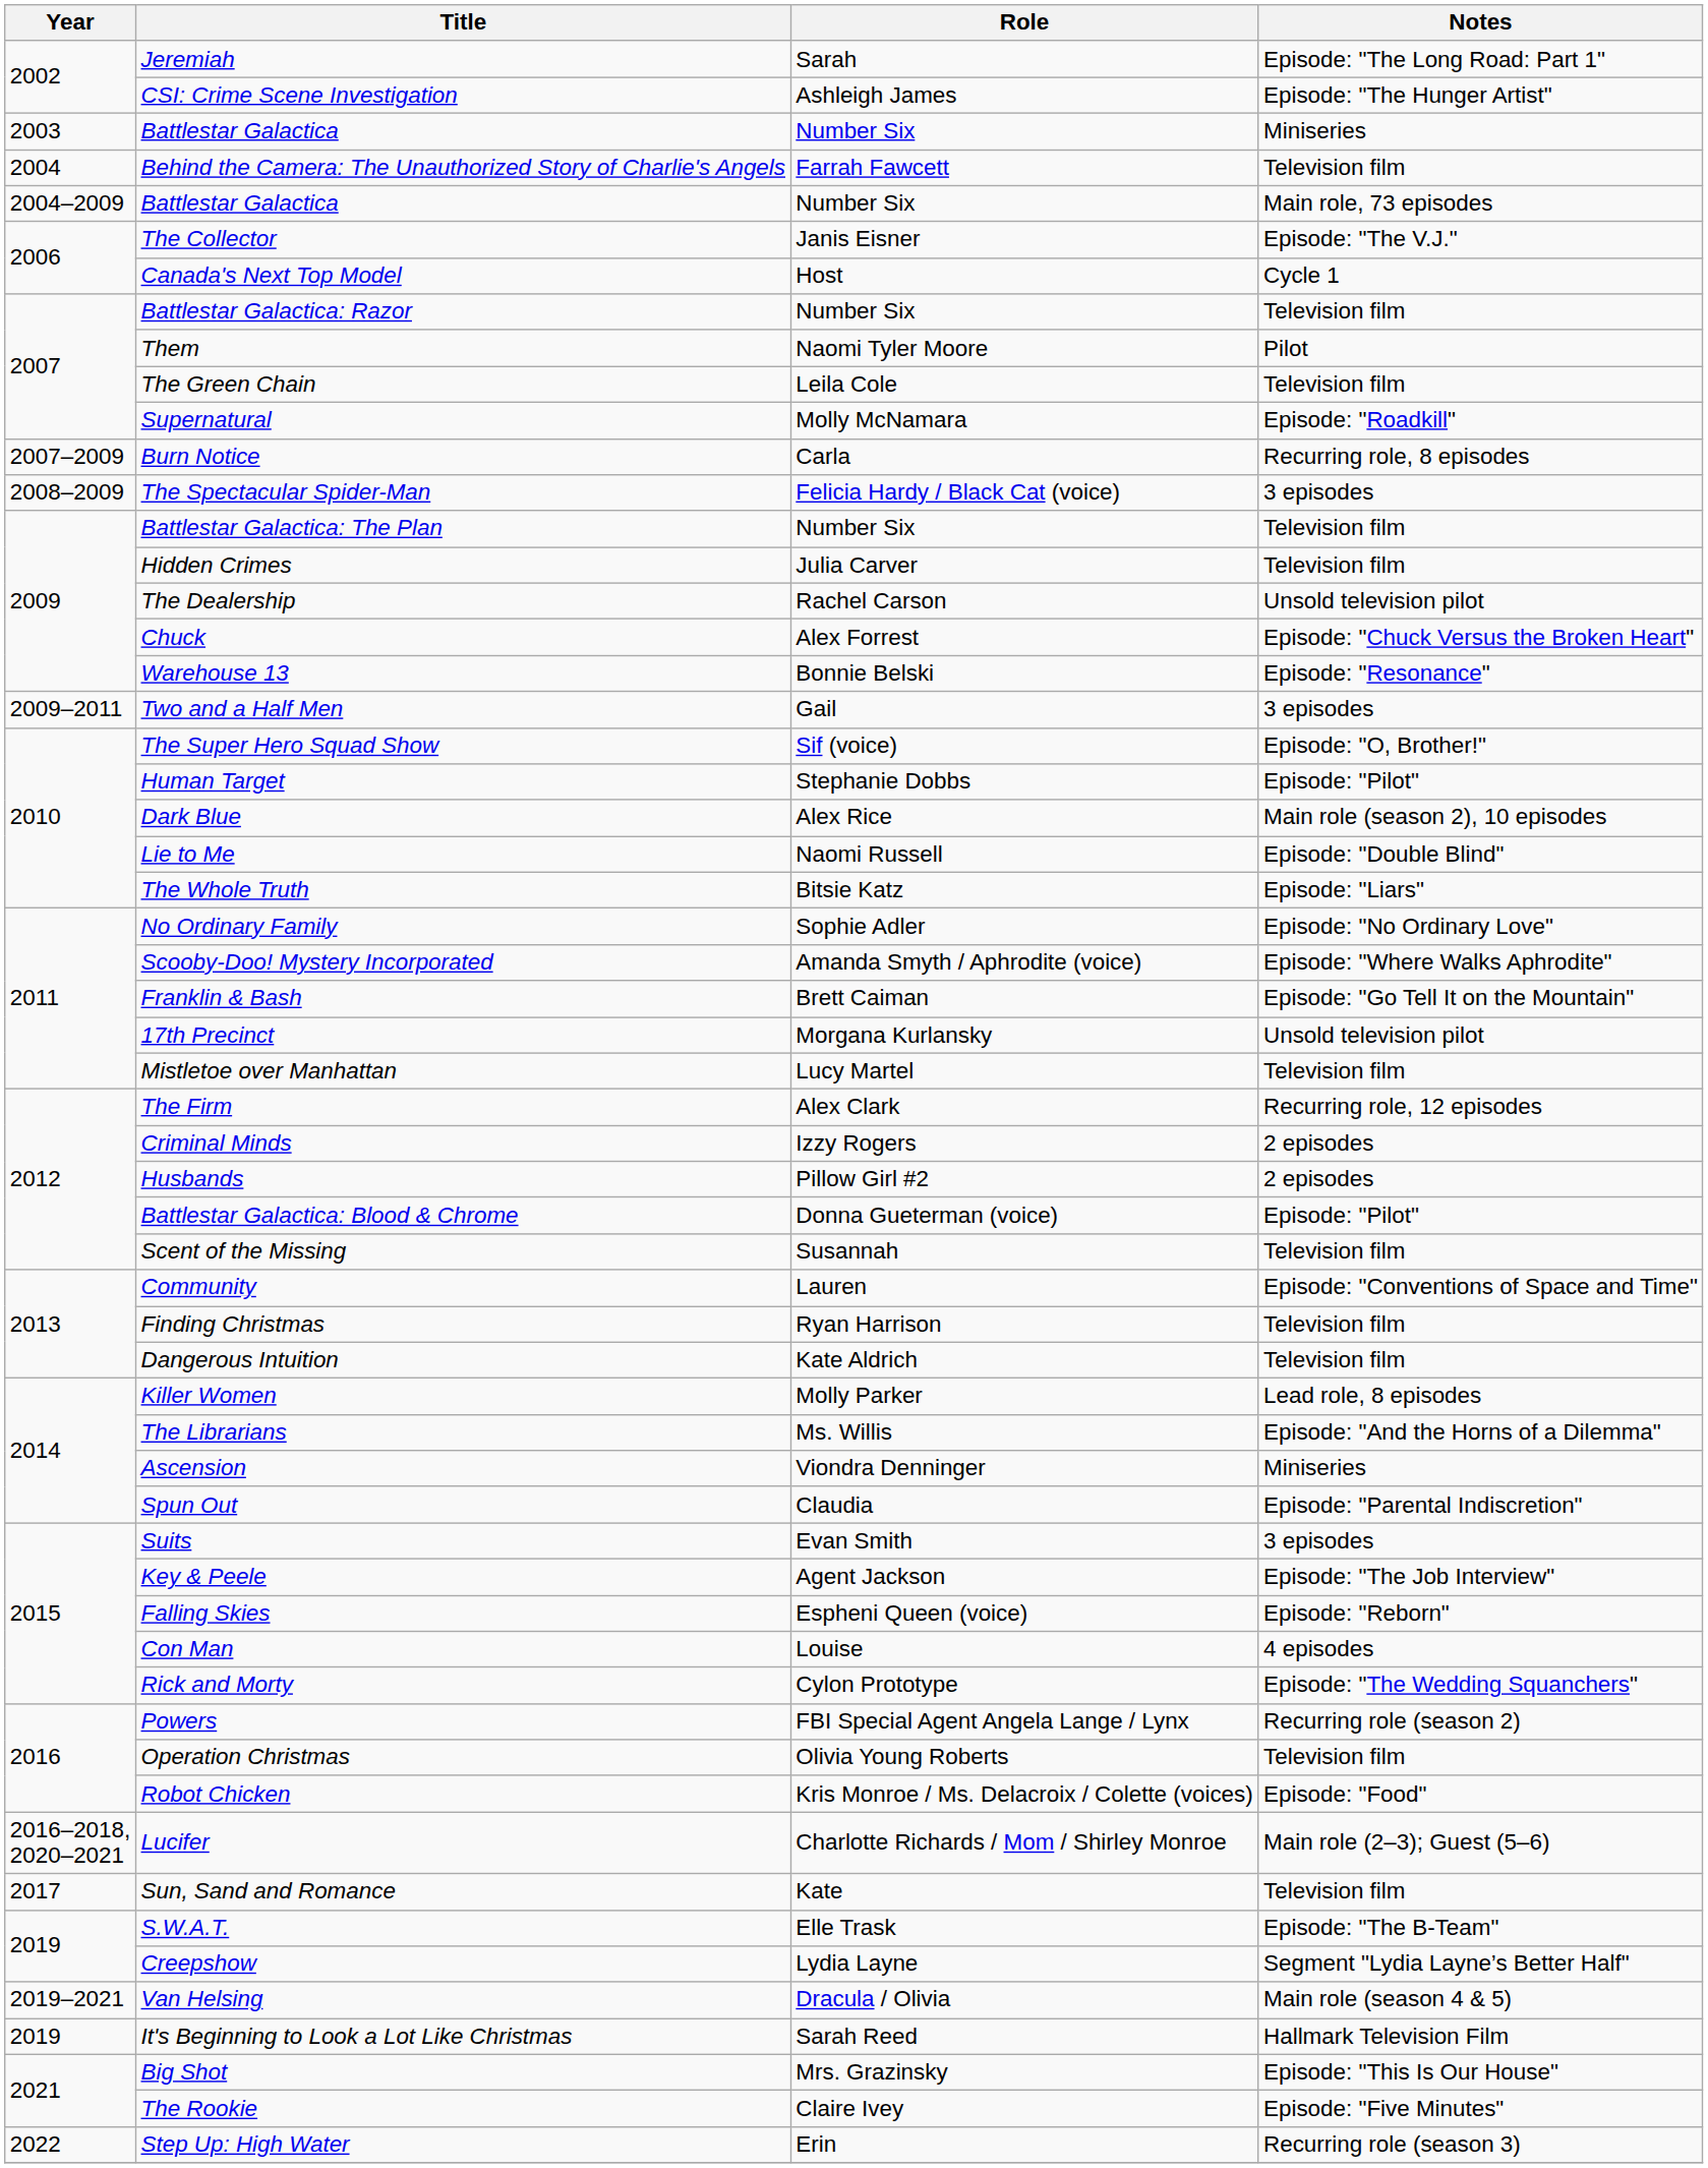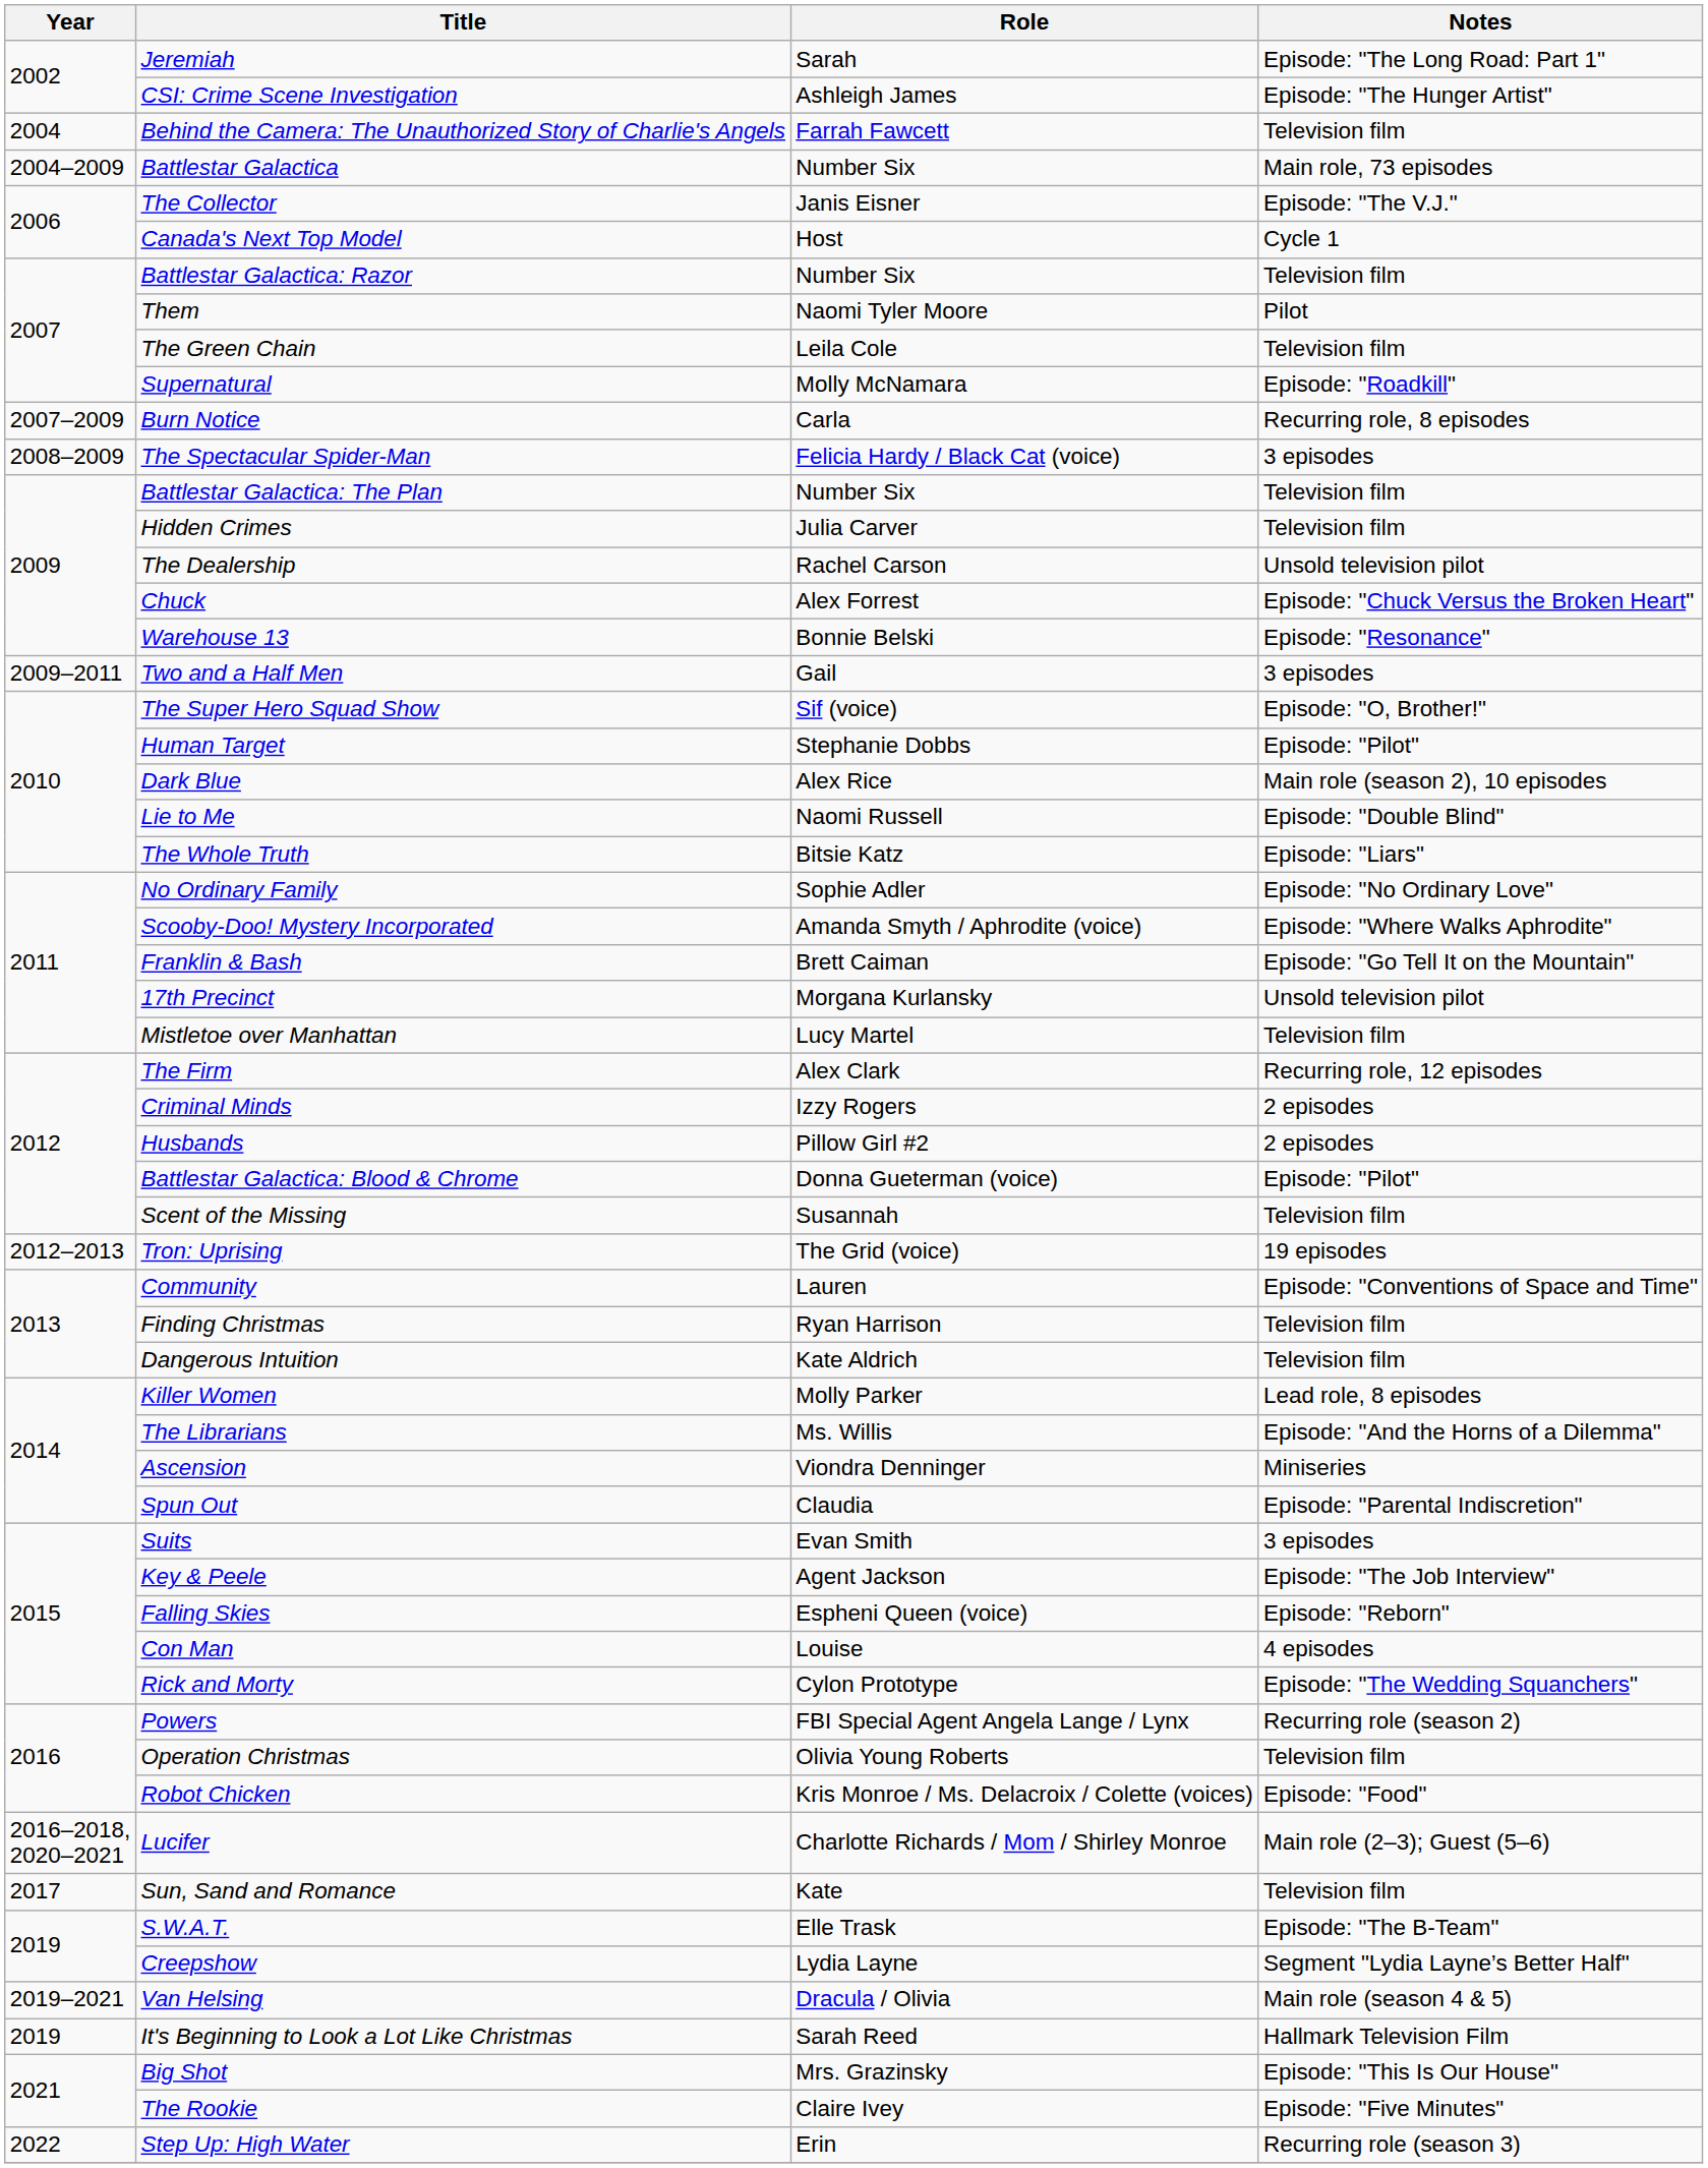 <table class="wikitable sortable">
 <tr>
 <th>Year</th>
 <th>Title</th>
 <th>Role</th>
 <th class="unsortable">Notes</th>
 </tr>
 <tr>
 <td rowspan="2">2002</td>
 <td><em><a href='#'>Jeremiah</a></em></td>
 <td>Sarah</td>
 <td>Episode: "The Long Road: Part 1"</td>
 </tr>
 <tr>
 <td><em><a href='#'>CSI: Crime Scene Investigation</a></em></td>
 <td>Ashleigh James</td>
 <td>Episode: "The Hunger Artist"</td>
-</tr>
-<tr>
-<td>2003</td>
-<td><em><a href='#'>Battlestar Galactica</a></em></td>
-<td><a href='#'>Number Six</a></td>
-<td>Miniseries</td>
 </tr>
 <tr>
 <td>2004</td>
 <td><em><a href='#'>Behind the Camera: The Unauthorized Story of Charlie's Angels</a></em></td>
 <td><a href='#'>Farrah Fawcett</a></td>
 <td>Television film</td>
 </tr>
 <tr>
 <td>2004–2009</td>
 <td><em><a href='#'>Battlestar Galactica</a></em></td>
 <td>Number Six</td>
 <td>Main role, 73 episodes</td>
 </tr>
 <tr>
 <td rowspan="2">2006</td>
 <td data-sort-value="Collector, The"><em><a href='#'>The Collector</a></em></td>
 <td>Janis Eisner</td>
 <td>Episode: "The V.J."</td>
 </tr>
 <tr>
 <td><em><a href='#'>Canada's Next Top Model</a></em></td>
 <td>Host</td>
 <td>Cycle 1</td>
 </tr>
 <tr>
 <td rowspan="4">2007</td>
 <td><em><a href='#'>Battlestar Galactica: Razor</a></em></td>
 <td>Number Six</td>
 <td>Television film</td>
 </tr>
 <tr>
 <td><em>Them</em></td>
 <td>Naomi Tyler Moore</td>
 <td>Pilot</td>
 </tr>
 <tr>
 <td data-sort-value="Green Chain, The"><em>The Green Chain</em></td>
 <td>Leila Cole</td>
 <td>Television film</td>
 </tr>
 <tr>
 <td><em><a href='#'>Supernatural</a></em></td>
 <td>Molly McNamara</td>
 <td>Episode: "<a href='#'>Roadkill</a>"</td>
 </tr>
 <tr>
 <td>2007–2009</td>
 <td><em><a href='#'>Burn Notice</a></em></td>
 <td>Carla</td>
 <td>Recurring role, 8 episodes</td>
 </tr>
 <tr>
 <td>2008–2009</td>
 <td data-sort-value="Spectacular Spider-Man, The"><em><a href='#'>The Spectacular Spider-Man</a></em></td>
 <td><a href='#'>Felicia Hardy / Black Cat</a> (voice)</td>
 <td>3 episodes</td>
 </tr>
 <tr>
 <td rowspan="5">2009</td>
 <td><em><a href='#'>Battlestar Galactica: The Plan</a></em></td>
 <td>Number Six</td>
 <td>Television film</td>
 </tr>
 <tr>
 <td><em>Hidden Crimes</em></td>
 <td>Julia Carver</td>
 <td>Television film</td>
 </tr>
 <tr>
 <td data-sort-value="Dealership, The"><em>The Dealership</em></td>
 <td>Rachel Carson</td>
 <td>Unsold television pilot</td>
 </tr>
 <tr>
 <td><em><a href='#'>Chuck</a></em></td>
 <td>Alex Forrest</td>
 <td>Episode: "<a href='#'>Chuck Versus the Broken Heart</a>"</td>
 </tr>
 <tr>
 <td><em><a href='#'>Warehouse 13</a></em></td>
 <td>Bonnie Belski</td>
 <td>Episode: "<a href='#'>Resonance</a>"</td>
 </tr>
 <tr>
 <td>2009–2011</td>
 <td><em><a href='#'>Two and a Half Men</a></em></td>
 <td>Gail</td>
 <td>3 episodes</td>
 </tr>
 <tr>
 <td rowspan="5">2010</td>
 <td data-sort-value="Super Hero Squad Show, The"><em><a href='#'>The Super Hero Squad Show</a></em></td>
 <td><a href='#'>Sif</a> (voice)</td>
 <td>Episode: "O, Brother!"</td>
 </tr>
 <tr>
 <td><em><a href='#'>Human Target</a></em></td>
 <td>Stephanie Dobbs</td>
 <td>Episode: "Pilot"</td>
 </tr>
 <tr>
 <td><em><a href='#'>Dark Blue</a></em></td>
 <td>Alex Rice</td>
 <td>Main role (season 2), 10 episodes</td>
 </tr>
 <tr>
 <td><em><a href='#'>Lie to Me</a></em></td>
 <td>Naomi Russell</td>
 <td>Episode: "Double Blind"</td>
 </tr>
 <tr>
 <td data-sort-value="Whole Truth, The"><em><a href='#'>The Whole Truth</a></em></td>
 <td>Bitsie Katz</td>
 <td>Episode: "Liars"</td>
 </tr>
 <tr>
 <td rowspan="5">2011</td>
 <td><em><a href='#'>No Ordinary Family</a></em></td>
 <td>Sophie Adler</td>
 <td>Episode: "No Ordinary Love"</td>
 </tr>
 <tr>
 <td><em><a href='#'>Scooby-Doo! Mystery Incorporated</a></em></td>
 <td>Amanda Smyth / Aphrodite (voice)</td>
 <td>Episode: "Where Walks Aphrodite"</td>
 </tr>
 <tr>
 <td><em><a href='#'>Franklin & Bash</a></em></td>
 <td>Brett Caiman</td>
 <td>Episode: "Go Tell It on the Mountain"</td>
 </tr>
 <tr>
 <td><em><a href='#'>17th Precinct</a></em></td>
 <td>Morgana Kurlansky</td>
 <td>Unsold television pilot</td>
 </tr>
 <tr>
 <td><em>Mistletoe over Manhattan</em></td>
 <td>Lucy Martel</td>
 <td>Television film</td>
 </tr>
 <tr>
 <td rowspan="5">2012</td>
 <td data-sort-value="Firm, The"><em><a href='#'>The Firm</a></em></td>
 <td>Alex Clark</td>
 <td>Recurring role, 12 episodes</td>
 </tr>
 <tr>
 <td><em><a href='#'>Criminal Minds</a></em></td>
 <td>Izzy Rogers</td>
 <td>2 episodes</td>
 </tr>
 <tr>
 <td><em><a href='#'>Husbands</a></em></td>
 <td>Pillow Girl #2</td>
 <td>2 episodes</td>
 </tr>
 <tr>
 <td><em><a href='#'>Battlestar Galactica: Blood & Chrome</a></em></td>
 <td>Donna Gueterman (voice)</td>
 <td>Episode: "Pilot"</td>
 </tr>
 <tr>
 <td><em>Scent of the Missing</em></td>
 <td>Susannah</td>
 <td>Television film</td>
 </tr>
 <tr>
+<td>2012–2013</td>
+<td><em><a href='#'>Tron: Uprising</a></em></td>
+<td>The Grid (voice)</td>
+<td>19 episodes</td>
+</tr>
+<tr>
 <td rowspan="3">2013</td>
 <td><em><a href='#'>Community</a></em></td>
 <td>Lauren</td>
 <td>Episode: "Conventions of Space and Time"</td>
 </tr>
 <tr>
 <td><em>Finding Christmas</em></td>
 <td>Ryan Harrison</td>
 <td>Television film</td>
 </tr>
 <tr>
 <td><em>Dangerous Intuition</em></td>
 <td>Kate Aldrich</td>
 <td>Television film</td>
 </tr>
 <tr>
 <td rowspan="4">2014</td>
 <td><em><a href='#'>Killer Women</a></em></td>
 <td>Molly Parker</td>
 <td>Lead role, 8 episodes</td>
 </tr>
 <tr>
 <td data-sort-value="Librarians, The"><em><a href='#'>The Librarians</a></em></td>
 <td>Ms. Willis</td>
 <td>Episode: "And the Horns of a Dilemma"</td>
 </tr>
 <tr>
 <td><em><a href='#'>Ascension</a></em></td>
 <td>Viondra Denninger</td>
 <td>Miniseries</td>
 </tr>
 <tr>
 <td><em><a href='#'>Spun Out</a></em></td>
 <td>Claudia</td>
 <td>Episode: "Parental Indiscretion"</td>
 </tr>
 <tr>
 <td rowspan="5">2015</td>
 <td><em><a href='#'>Suits</a></em></td>
 <td>Evan Smith</td>
 <td>3 episodes</td>
 </tr>
 <tr>
 <td><em><a href='#'>Key & Peele</a></em></td>
 <td>Agent Jackson</td>
 <td>Episode: "The Job Interview"</td>
 </tr>
 <tr>
 <td><em><a href='#'>Falling Skies</a></em></td>
 <td>Espheni Queen (voice)</td>
 <td>Episode: "Reborn"</td>
 </tr>
 <tr>
 <td><em><a href='#'>Con Man</a></em></td>
 <td>Louise</td>
 <td>4 episodes</td>
 </tr>
 <tr>
 <td><em><a href='#'>Rick and Morty</a></em></td>
 <td>Cylon Prototype</td>
 <td>Episode: "<a href='#'>The Wedding Squanchers</a>"</td>
 </tr>
 <tr>
 <td rowspan="3">2016</td>
 <td><em><a href='#'>Powers</a></em></td>
 <td>FBI Special Agent Angela Lange / Lynx</td>
 <td>Recurring role (season 2)</td>
 </tr>
 <tr>
 <td><em>Operation Christmas</em></td>
 <td>Olivia Young Roberts</td>
 <td>Television film</td>
 </tr>
 <tr>
 <td><em><a href='#'>Robot Chicken</a></em></td>
 <td>Kris Monroe / Ms. Delacroix / Colette (voices)</td>
 <td>Episode: "Food"</td>
 </tr>
 <tr>
 <td>2016–2018,<br>2020–2021</td>
 <td><em><a href='#'>Lucifer</a></em></td>
 <td>Charlotte Richards / <a href='#'>Mom</a> / Shirley Monroe</td>
 <td>Main role (2–3); Guest (5–6)</td>
 </tr>
 <tr>
 <td>2017</td>
 <td><em>Sun, Sand and Romance</em></td>
 <td>Kate</td>
 <td>Television film</td>
 </tr>
 <tr>
 <td rowspan="2">2019</td>
 <td><em><a href='#'>S.W.A.T.</a></em></td>
 <td>Elle Trask</td>
 <td>Episode: "The B-Team"</td>
 </tr>
 <tr>
 <td><em><a href='#'>Creepshow</a></em></td>
 <td>Lydia Layne</td>
 <td>Segment "Lydia Layne’s Better Half"</td>
 </tr>
 <tr>
 <td>2019–2021</td>
 <td><em><a href='#'>Van Helsing</a></em></td>
 <td><a href='#'>Dracula</a> / Olivia</td>
 <td>Main role (season 4 & 5)</td>
 </tr>
 <tr>
 <td>2019</td>
 <td><em>It's Beginning to Look a Lot Like Christmas</em></td>
 <td>Sarah Reed</td>
 <td>Hallmark Television Film</td>
 </tr>
 <tr>
 <td rowspan="2">2021</td>
 <td><em><a href='#'>Big Shot</a></em></td>
 <td>Mrs. Grazinsky</td>
 <td>Episode: "This Is Our House"</td>
 </tr>
 <tr>
 <td data-sort-value="Rookie, The"><em><a href='#'>The Rookie</a></em></td>
 <td>Claire Ivey</td>
 <td>Episode: "Five Minutes"</td>
 </tr>
 <tr>
 <td>2022</td>
 <td><em><a href='#'>Step Up: High Water</a></em></td>
 <td>Erin</td>
 <td>Recurring role (season 3)</td>
 </tr>
 <tr>
 </tr>
 </table>
